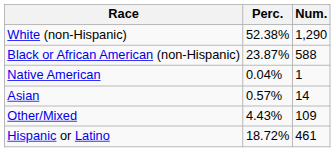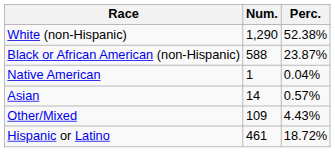 <table class="wikitable">
 <tr>
 <th>Race</th>
+<th>Num.</th>
 <th>Perc.</th>
-<th>Num.</th>
 </tr>
 <tr>
 <td><a href='#'>White</a> (non-Hispanic)</td>
+<td>1,290</td>
 <td>52.38%</td>
-<td>1,290</td>
 </tr>
 <tr>
 <td><a href='#'>Black or African American</a> (non-Hispanic)</td>
+<td>588</td>
 <td>23.87%</td>
-<td>588</td>
 </tr>
 <tr>
 <td><a href='#'>Native American</a></td>
+<td>1</td>
 <td>0.04%</td>
-<td>1</td>
 </tr>
 <tr>
 <td><a href='#'>Asian</a></td>
+<td>14</td>
 <td>0.57%</td>
-<td>14</td>
 </tr>
 <tr>
 <td><a href='#'>Other/Mixed</a></td>
+<td>109</td>
 <td>4.43%</td>
-<td>109</td>
 </tr>
 <tr>
 <td><a href='#'>Hispanic</a> or <a href='#'>Latino</a></td>
+<td>461</td>
 <td>18.72%</td>
-<td>461</td>
 </tr>
 </table>
